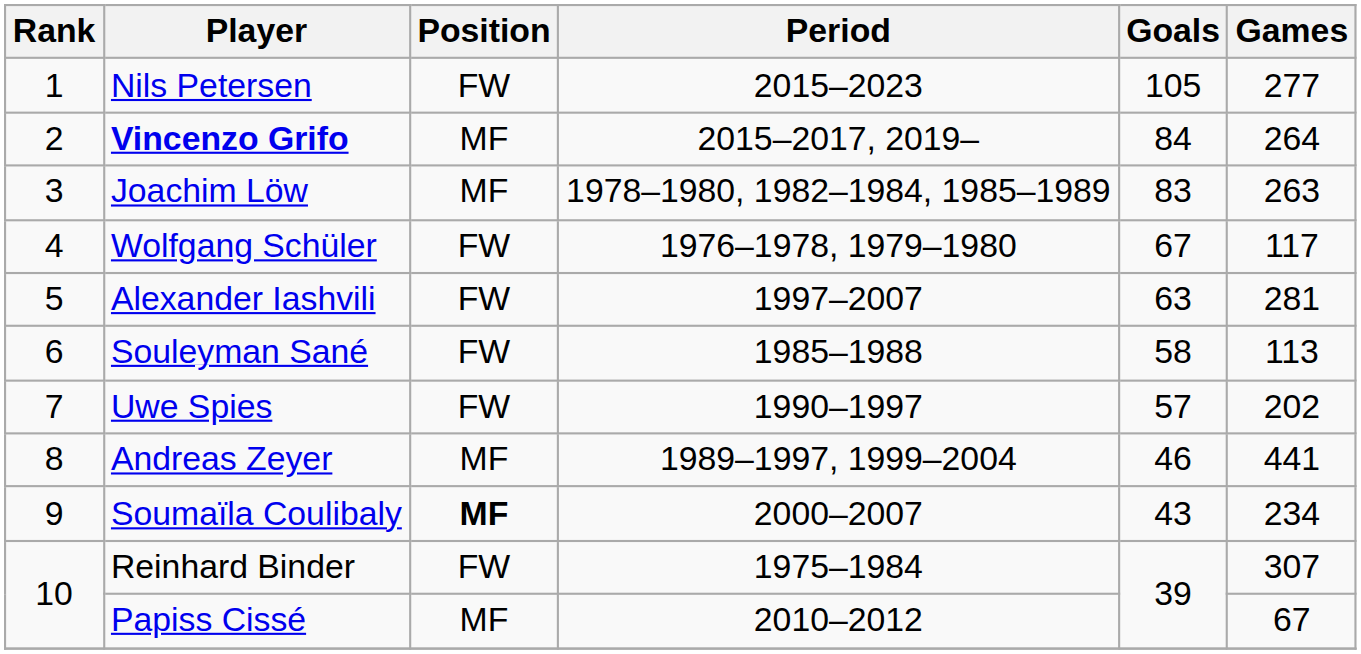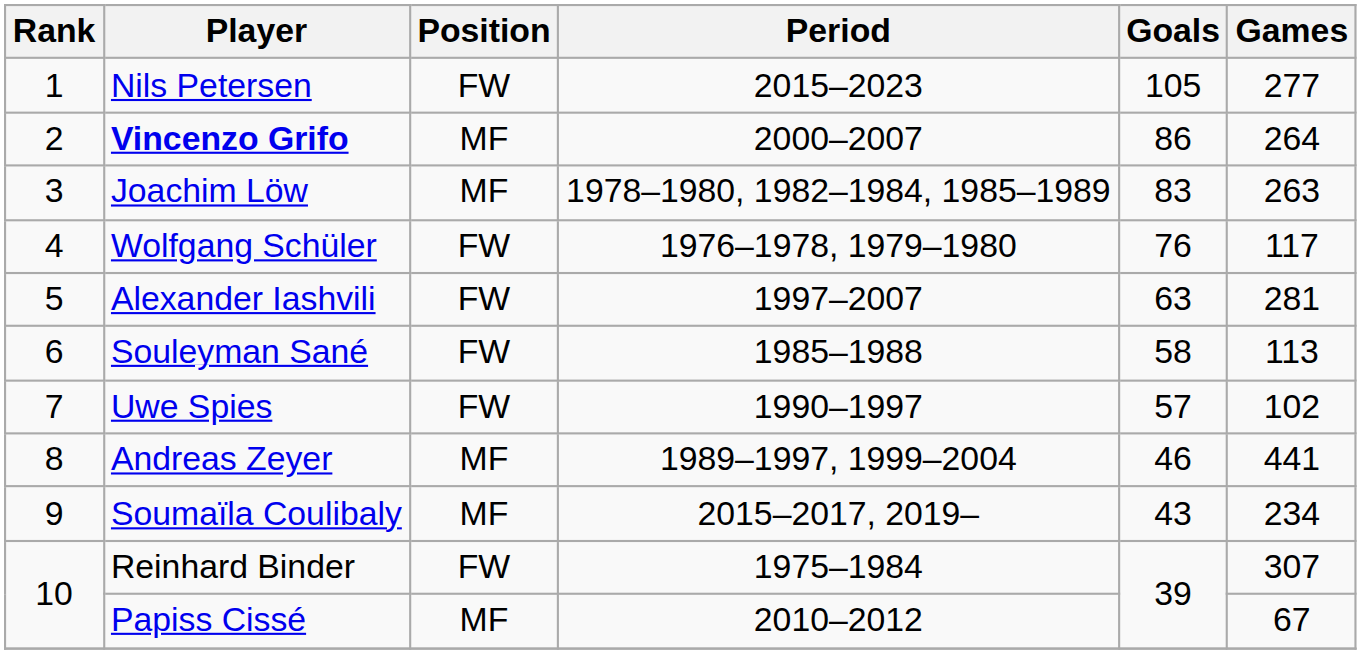 <table class="wikitable sortable" style="text-align: center;">
 <tr>
 <th>Rank</th>
 <th>Player</th>
 <th>Position</th>
 <th>Period</th>
 <th>Goals</th>
 <th>Games</th>
 </tr>
 <tr>
 <td>1</td>
 <td style="text-align:left;"> <a href='#'>Nils Petersen</a></td>
 <td>FW</td>
 <td>2015–2023</td>
 <td>105</td>
 <td>277</td>
 </tr>
 <tr>
 <td>2</td>
 <td style="text-align:left;"> <strong><a href='#'>Vincenzo Grifo</a></strong></td>
 <td>MF</td>
-<td>2015–2017, 2019–</td>
-<td>84</td>
+<td>2000–2007</td>
+<td>86</td>
 <td>264</td>
 </tr>
 <tr>
 <td>3</td>
 <td style="text-align:left;"> <a href='#'>Joachim Löw</a></td>
 <td>MF</td>
 <td>1978–1980, 1982–1984, 1985–1989</td>
 <td>83</td>
 <td>263</td>
 </tr>
 <tr>
 <td>4</td>
 <td style="text-align:left;"> <a href='#'>Wolfgang Schüler</a></td>
 <td>FW</td>
 <td>1976–1978, 1979–1980</td>
-<td>67</td>
+<td>76</td>
 <td>117</td>
 </tr>
 <tr>
 <td>5</td>
 <td style="text-align:left;"> <a href='#'>Alexander Iashvili</a></td>
 <td>FW</td>
 <td>1997–2007</td>
 <td>63</td>
 <td>281</td>
 </tr>
 <tr>
 <td>6</td>
 <td style="text-align:left;"> <a href='#'>Souleyman Sané</a></td>
 <td>FW</td>
 <td>1985–1988</td>
 <td>58</td>
 <td>113</td>
 </tr>
 <tr>
 <td>7</td>
 <td style="text-align:left;"> <a href='#'>Uwe Spies</a></td>
 <td>FW</td>
 <td>1990–1997</td>
 <td>57</td>
-<td>202</td>
+<td>102</td>
 </tr>
 <tr>
 <td>8</td>
 <td style="text-align:left;"> <a href='#'>Andreas Zeyer</a></td>
 <td>MF</td>
 <td>1989–1997, 1999–2004</td>
 <td>46</td>
 <td>441</td>
 </tr>
 <tr>
 <td>9</td>
 <td style="text-align:left;"> <a href='#'>Soumaïla Coulibaly</a></td>
-<td><strong>MF</strong></td>
-<td>2000–2007</td>
+<td>MF</td>
+<td>2015–2017, 2019–</td>
 <td>43</td>
 <td>234</td>
 </tr>
 <tr>
 <td rowspan="2">10</td>
 <td style="text-align:left;"> Reinhard Binder</td>
 <td>FW</td>
 <td>1975–1984</td>
 <td rowspan="2">39</td>
 <td>307</td>
 </tr>
 <tr>
 <td style="text-align:left;"> <a href='#'>Papiss Cissé</a></td>
 <td>MF</td>
 <td>2010–2012</td>
 <td>67</td>
 </tr>
 <tr>
 </tr>
 </table>
